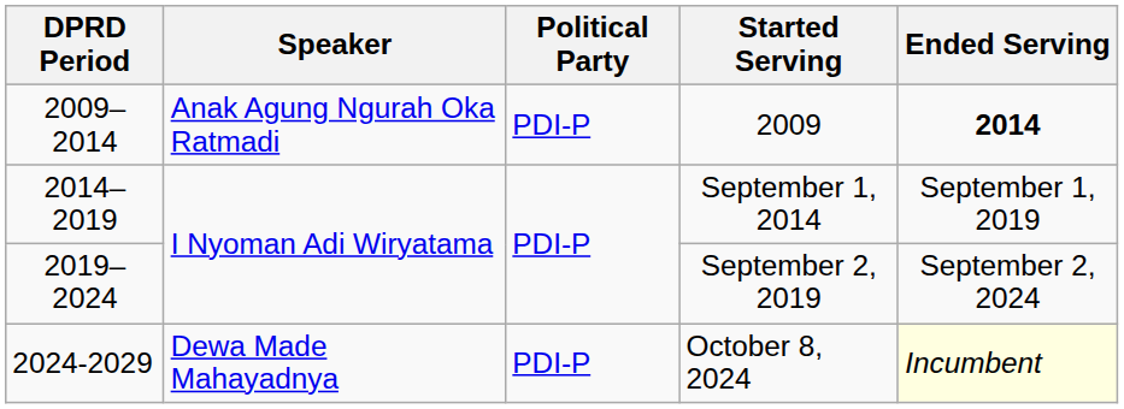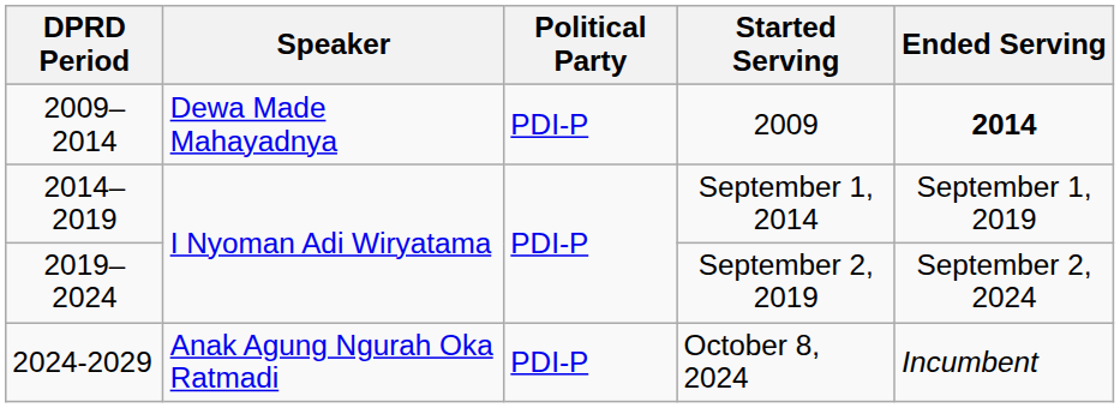 <table class="wikitable">
 <tr>
 <th>DPRD Period</th>
 <th>Speaker</th>
 <th>Political Party</th>
 <th>Started Serving</th>
 <th>Ended Serving</th>
 </tr>
 <tr>
 <td align=center>2009–2014</td>
-<td><a href='#'>Anak Agung Ngurah Oka Ratmadi</a></td>
+<td><a href='#'>Dewa Made Mahayadnya</a></td>
 <td><a href='#'>PDI-P</a></td>
 <td align=center>2009</td>
 <td align=center><strong>2014</strong></td>
 </tr>
 <tr>
 <td align=center>2014–2019</td>
 <td rowspan=2><a href='#'>I Nyoman Adi Wiryatama</a></td>
 <td rowspan=2><a href='#'>PDI-P</a></td>
 <td align=center>September 1, 2014</td>
 <td align=center>September 1, 2019</td>
 </tr>
 <tr>
 <td align=center>2019–2024</td>
 <td align=center>September 2, 2019</td>
 <td align=center>September 2, 2024</td>
 </tr>
 <tr>
 <td>2024-2029</td>
-<td><a href='#'>Dewa Made Mahayadnya</a></td>
+<td><a href='#'>Anak Agung Ngurah Oka Ratmadi</a></td>
 <td><a href='#'>PDI-P</a></td>
 <td>October 8, 2024</td>
-<td style="background: lightyellow;"><em>Incumbent</em></td>
+<td><em>Incumbent</em></td>
 </tr>
 </table>
